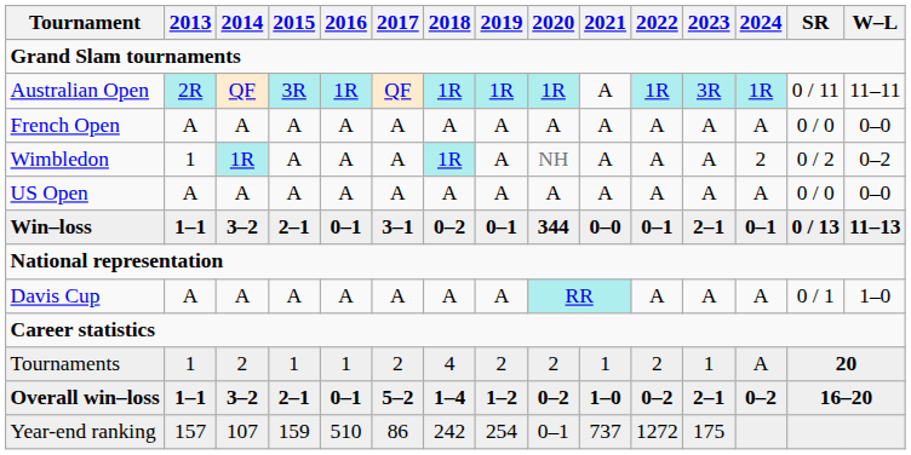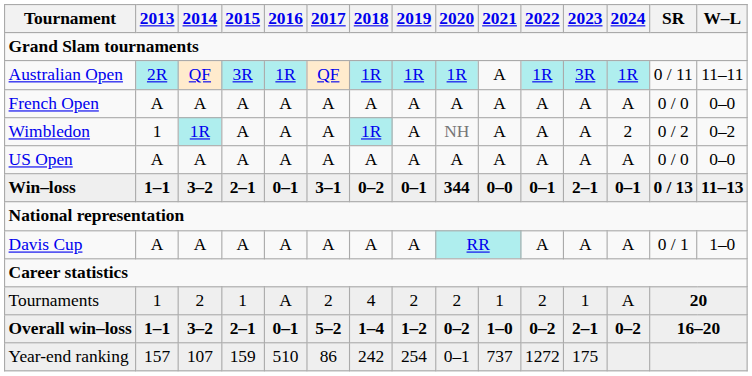 <table class=wikitable style=text-align:center;font-size:97%>
 <tr>
 <th>Tournament</th>
 <th><a href='#'>2013</a></th>
 <th><a href='#'>2014</a></th>
 <th><a href='#'>2015</a></th>
 <th><a href='#'>2016</a></th>
 <th><a href='#'>2017</a></th>
 <th><a href='#'>2018</a></th>
 <th><a href='#'>2019</a></th>
 <th><a href='#'>2020</a></th>
 <th><a href='#'>2021</a></th>
 <th><a href='#'>2022</a></th>
 <th><a href='#'>2023</a></th>
 <th><a href='#'>2024</a></th>
 <th>SR</th>
 <th>W–L</th>
 </tr>
 <tr>
 <td colspan="15" style="text-align:left"><strong>Grand Slam tournaments</strong></td>
 </tr>
 <tr>
 <td style=text-align:left><a href='#'>Australian Open</a></td>
 <td bgcolor=afeeee><a href='#'>2R</a></td>
 <td bgcolor=ffebcd><a href='#'>QF</a></td>
 <td bgcolor=afeeee><a href='#'>3R</a></td>
 <td bgcolor=afeeee><a href='#'>1R</a></td>
 <td bgcolor=ffebcd><a href='#'>QF</a></td>
 <td bgcolor=afeeee><a href='#'>1R</a></td>
 <td bgcolor=afeeee><a href='#'>1R</a></td>
 <td bgcolor=afeeee><a href='#'>1R</a></td>
 <td>A</td>
 <td bgcolor=afeeee><a href='#'>1R</a></td>
 <td bgcolor=afeeee><a href='#'>3R</a></td>
 <td bgcolor=afeeee><a href='#'>1R</a></td>
 <td>0 / 11</td>
 <td>11–11</td>
 </tr>
 <tr>
 <td style=text-align:left><a href='#'>French Open</a></td>
 <td>A</td>
 <td>A</td>
 <td>A</td>
 <td>A</td>
 <td>A</td>
 <td>A</td>
 <td>A</td>
 <td>A</td>
 <td>A</td>
 <td>A</td>
 <td>A</td>
 <td>A</td>
 <td>0 / 0</td>
 <td>0–0</td>
 </tr>
 <tr>
 <td align=left><a href='#'>Wimbledon</a></td>
 <td>1</td>
 <td bgcolor=afeeee><a href='#'>1R</a></td>
 <td>A</td>
 <td>A</td>
 <td>A</td>
 <td bgcolor=afeeee><a href='#'>1R</a></td>
 <td>A</td>
 <td style=color:#767676>NH</td>
 <td>A</td>
 <td>A</td>
 <td>A</td>
 <td>2</td>
 <td>0 / 2</td>
 <td>0–2</td>
 </tr>
 <tr>
 <td style=text-align:left><a href='#'>US Open</a></td>
 <td>A</td>
 <td>A</td>
 <td>A</td>
 <td>A</td>
 <td>A</td>
 <td>A</td>
 <td>A</td>
 <td>A</td>
 <td>A</td>
 <td>A</td>
 <td>A</td>
 <td>A</td>
 <td>0 / 0</td>
 <td>0–0</td>
 </tr>
 <tr style=font-weight:bold;background:#efefef>
 <td style=text-align:left>Win–loss</td>
 <td>1–1</td>
 <td>3–2</td>
 <td>2–1</td>
 <td>0–1</td>
 <td>3–1</td>
 <td>0–2</td>
 <td>0–1</td>
 <td>344</td>
 <td>0–0</td>
 <td>0–1</td>
 <td>2–1</td>
 <td>0–1</td>
 <td>0 / 13</td>
 <td>11–13</td>
 </tr>
 <tr>
 <td colspan="15" align="left"><strong>National representation</strong></td>
 </tr>
 <tr>
 <td align="left"><a href='#'>Davis Cup</a></td>
 <td>A</td>
 <td>A</td>
 <td>A</td>
 <td>A</td>
 <td>A</td>
 <td>A</td>
 <td>A</td>
 <td colspan="2" bgcolor=afeeee><a href='#'>RR</a></td>
 <td>A</td>
 <td>A</td>
 <td>A</td>
 <td>0 / 1</td>
 <td>1–0</td>
 </tr>
 <tr>
 <td colspan="15" align="left"><strong>Career statistics</strong></td>
 </tr>
 <tr bgcolor=efefef>
 <td align="left">Tournaments</td>
 <td>1</td>
 <td>2</td>
 <td>1</td>
-<td>1</td>
+<td>A</td>
 <td>2</td>
 <td>4</td>
 <td>2</td>
 <td>2</td>
 <td>1</td>
 <td>2</td>
 <td>1</td>
 <td>A</td>
 <td colspan="2"><strong>20</strong></td>
 </tr>
 <tr style=font-weight:bold;background:#efefef>
 <td style=text-align:left>Overall win–loss</td>
 <td>1–1</td>
 <td>3–2</td>
 <td>2–1</td>
 <td>0–1</td>
 <td>5–2</td>
 <td>1–4</td>
 <td>1–2</td>
 <td>0–2</td>
 <td>1–0</td>
 <td>0–2</td>
 <td>2–1</td>
 <td>0–2</td>
 <td colspan="2">16–20</td>
 </tr>
 <tr bgcolor="efefef">
 <td style="text-align:left">Year-end ranking</td>
 <td>157</td>
 <td>107</td>
 <td>159</td>
 <td>510</td>
 <td>86</td>
 <td>242</td>
 <td>254</td>
 <td>0–1</td>
 <td>737</td>
 <td>1272</td>
 <td>175</td>
 <td></td>
 <td colspan="2"><strong></strong></td>
 </tr>
 </table>
